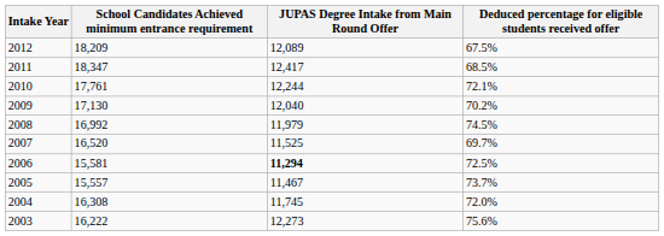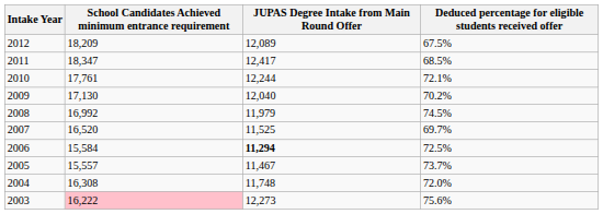 <table class="wikitable">
 <tr>
 <th>Intake Year</th>
 <th width=250>School Candidates Achieved minimum entrance requirement</th>
 <th width=250>JUPAS Degree Intake from Main Round Offer</th>
 <th width=250>Deduced percentage for eligible students received offer</th>
 </tr>
 <tr>
 <td>2012</td>
 <td>18,209</td>
 <td>12,089</td>
 <td>67.5%</td>
 </tr>
 <tr>
 <td>2011</td>
 <td>18,347</td>
 <td>12,417</td>
 <td>68.5%</td>
 </tr>
 <tr>
 <td>2010</td>
 <td>17,761</td>
 <td>12,244</td>
 <td>72.1%</td>
 </tr>
 <tr>
 <td>2009</td>
 <td>17,130</td>
 <td>12,040</td>
 <td>70.2%</td>
 </tr>
 <tr>
 <td>2008</td>
 <td>16,992</td>
 <td>11,979</td>
 <td>74.5%</td>
 </tr>
 <tr>
 <td>2007</td>
 <td>16,520</td>
 <td>11,525</td>
 <td>69.7%</td>
 </tr>
 <tr>
 <td>2006</td>
-<td>15,581</td>
+<td>15,584</td>
 <td><strong>11,294</strong></td>
 <td>72.5%</td>
 </tr>
 <tr>
 <td>2005</td>
 <td>15,557</td>
 <td>11,467</td>
 <td>73.7%</td>
 </tr>
 <tr>
 <td>2004</td>
 <td>16,308</td>
-<td>11,745</td>
+<td>11,748</td>
 <td>72.0%</td>
 </tr>
 <tr>
 <td>2003</td>
-<td>16,222</td>
+<td style="background: pink;">16,222</td>
 <td>12,273</td>
 <td>75.6%<br></td>
 </tr>
 </table>
